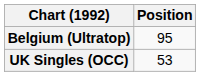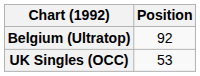 <table class="wikitable sortable plainrowheaders" style="text-align:center">
 <tr>
 <th>Chart (1992)</th>
 <th>Position</th>
 </tr>
 <tr>
 <th scope="row">Belgium (Ultratop)</th>
-<td>95</td>
+<td>92</td>
 </tr>
 <tr>
 <th scope="row">UK Singles (OCC)</th>
 <td>53</td>
 </tr>
 </table>
